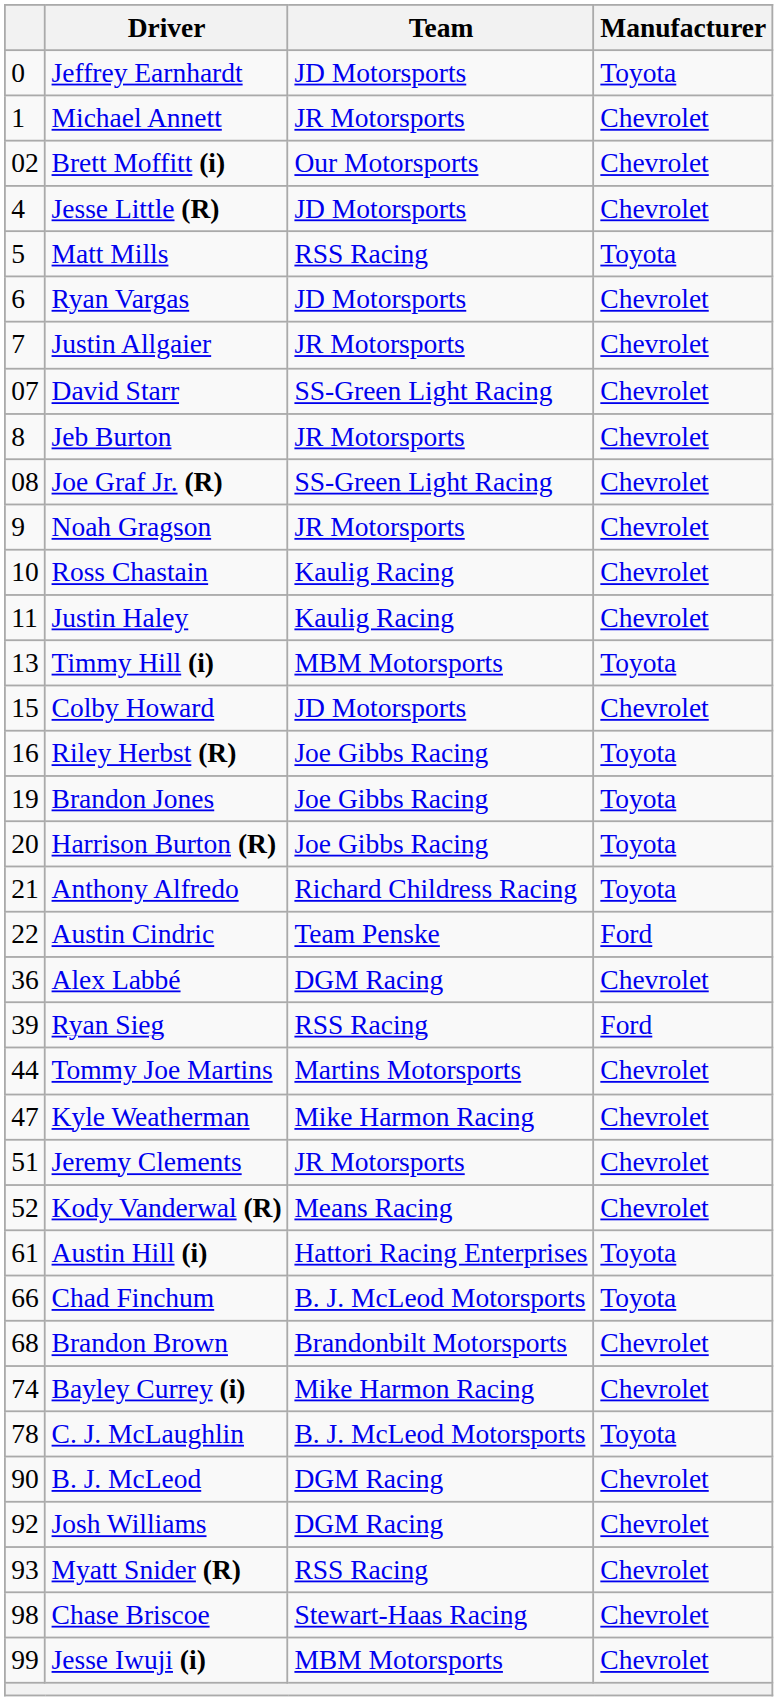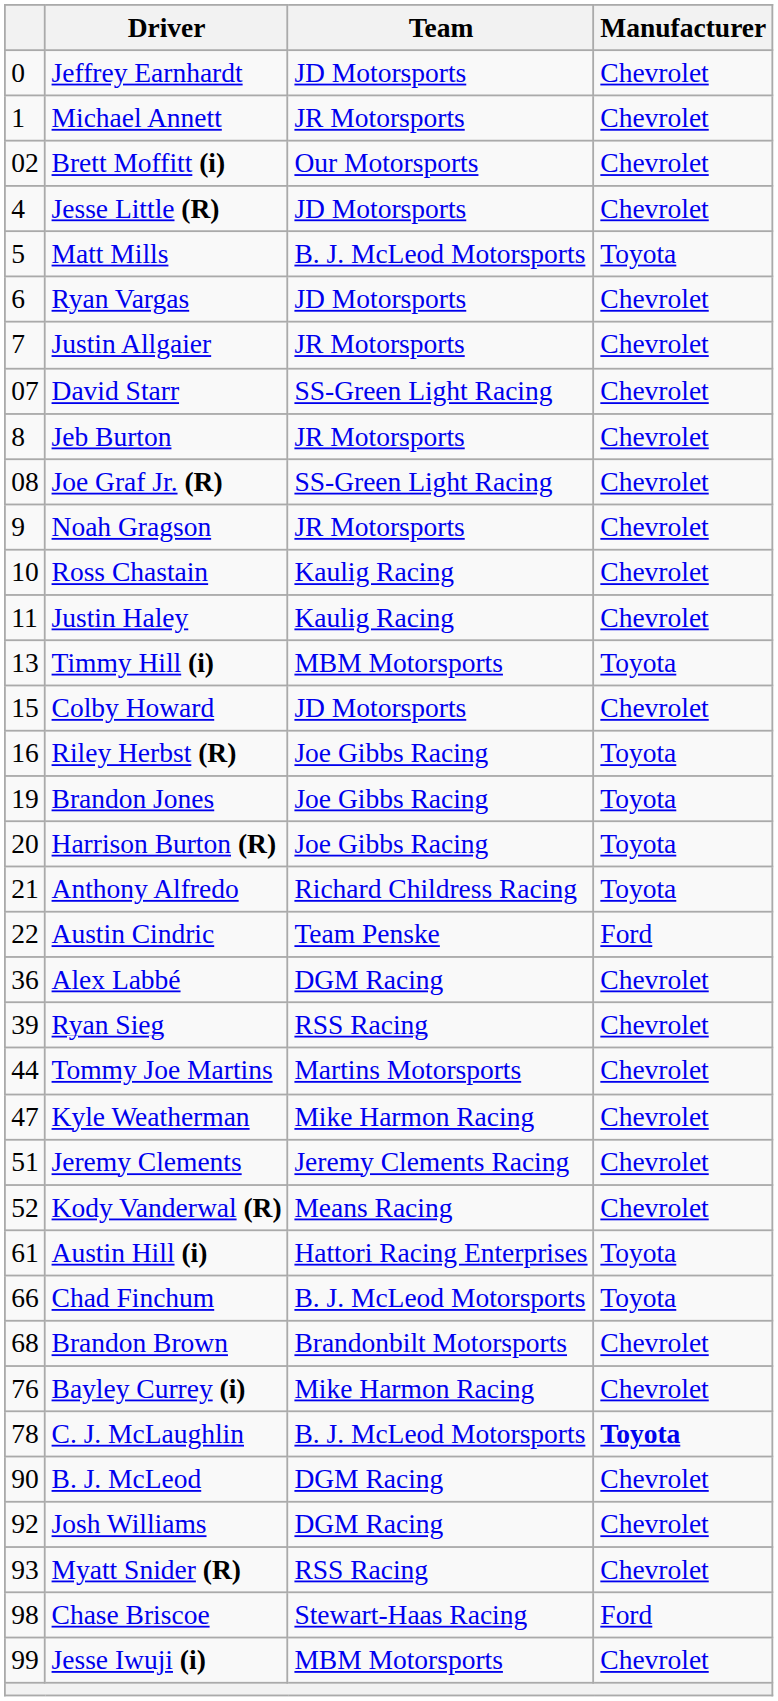 <table class="wikitable" style="font-size:95%">
 <tr>
 <th></th>
 <th>Driver</th>
 <th>Team</th>
 <th>Manufacturer</th>
 </tr>
 <tr>
 <td>0</td>
 <td><a href='#'>Jeffrey Earnhardt</a></td>
 <td><a href='#'>JD Motorsports</a></td>
-<td><a href='#'>Toyota</a></td>
+<td><a href='#'>Chevrolet</a></td>
 </tr>
 <tr>
 <td>1</td>
 <td><a href='#'>Michael Annett</a></td>
 <td><a href='#'>JR Motorsports</a></td>
 <td><a href='#'>Chevrolet</a></td>
 </tr>
 <tr>
 <td>02</td>
 <td><a href='#'>Brett Moffitt</a> <strong>(i)</strong></td>
 <td><a href='#'>Our Motorsports</a></td>
 <td><a href='#'>Chevrolet</a></td>
 </tr>
 <tr>
 <td>4</td>
 <td><a href='#'>Jesse Little</a> <strong>(R)</strong></td>
 <td><a href='#'>JD Motorsports</a></td>
 <td><a href='#'>Chevrolet</a></td>
 </tr>
 <tr>
 <td>5</td>
 <td><a href='#'>Matt Mills</a></td>
-<td><a href='#'>RSS Racing</a></td>
+<td><a href='#'>B. J. McLeod Motorsports</a></td>
 <td><a href='#'>Toyota</a></td>
 </tr>
 <tr>
 <td>6</td>
 <td><a href='#'>Ryan Vargas</a></td>
 <td><a href='#'>JD Motorsports</a></td>
 <td><a href='#'>Chevrolet</a></td>
 </tr>
 <tr>
 <td>7</td>
 <td><a href='#'>Justin Allgaier</a></td>
 <td><a href='#'>JR Motorsports</a></td>
 <td><a href='#'>Chevrolet</a></td>
 </tr>
 <tr>
 <td>07</td>
 <td><a href='#'>David Starr</a></td>
 <td><a href='#'>SS-Green Light Racing</a></td>
 <td><a href='#'>Chevrolet</a></td>
 </tr>
 <tr>
 <td>8</td>
 <td><a href='#'>Jeb Burton</a></td>
 <td><a href='#'>JR Motorsports</a></td>
 <td><a href='#'>Chevrolet</a></td>
 </tr>
 <tr>
 <td>08</td>
 <td><a href='#'>Joe Graf Jr.</a> <strong>(R)</strong></td>
 <td><a href='#'>SS-Green Light Racing</a></td>
 <td><a href='#'>Chevrolet</a></td>
 </tr>
 <tr>
 <td>9</td>
 <td><a href='#'>Noah Gragson</a></td>
 <td><a href='#'>JR Motorsports</a></td>
 <td><a href='#'>Chevrolet</a></td>
 </tr>
 <tr>
 <td>10</td>
 <td><a href='#'>Ross Chastain</a></td>
 <td><a href='#'>Kaulig Racing</a></td>
 <td><a href='#'>Chevrolet</a></td>
 </tr>
 <tr>
 <td>11</td>
 <td><a href='#'>Justin Haley</a></td>
 <td><a href='#'>Kaulig Racing</a></td>
 <td><a href='#'>Chevrolet</a></td>
 </tr>
 <tr>
 <td>13</td>
 <td><a href='#'>Timmy Hill</a> <strong>(i)</strong></td>
 <td><a href='#'>MBM Motorsports</a></td>
 <td><a href='#'>Toyota</a></td>
 </tr>
 <tr>
 <td>15</td>
 <td><a href='#'>Colby Howard</a></td>
 <td><a href='#'>JD Motorsports</a></td>
 <td><a href='#'>Chevrolet</a></td>
 </tr>
 <tr>
 <td>16</td>
 <td><a href='#'>Riley Herbst</a> <strong>(R)</strong></td>
 <td><a href='#'>Joe Gibbs Racing</a></td>
 <td><a href='#'>Toyota</a></td>
 </tr>
 <tr>
 <td>19</td>
 <td><a href='#'>Brandon Jones</a></td>
 <td><a href='#'>Joe Gibbs Racing</a></td>
 <td><a href='#'>Toyota</a></td>
 </tr>
 <tr>
 <td>20</td>
 <td><a href='#'>Harrison Burton</a> <strong>(R)</strong></td>
 <td><a href='#'>Joe Gibbs Racing</a></td>
 <td><a href='#'>Toyota</a></td>
 </tr>
 <tr>
 <td>21</td>
 <td><a href='#'>Anthony Alfredo</a></td>
 <td><a href='#'>Richard Childress Racing</a></td>
 <td><a href='#'>Toyota</a></td>
 </tr>
 <tr>
 <td>22</td>
 <td><a href='#'>Austin Cindric</a></td>
 <td><a href='#'>Team Penske</a></td>
 <td><a href='#'>Ford</a></td>
 </tr>
 <tr>
 <td>36</td>
 <td><a href='#'>Alex Labbé</a></td>
 <td><a href='#'>DGM Racing</a></td>
 <td><a href='#'>Chevrolet</a></td>
 </tr>
 <tr>
 <td>39</td>
 <td><a href='#'>Ryan Sieg</a></td>
 <td><a href='#'>RSS Racing</a></td>
-<td><a href='#'>Ford</a></td>
+<td><a href='#'>Chevrolet</a></td>
 </tr>
 <tr>
 <td>44</td>
 <td><a href='#'>Tommy Joe Martins</a></td>
 <td><a href='#'>Martins Motorsports</a></td>
 <td><a href='#'>Chevrolet</a></td>
 </tr>
 <tr>
 <td>47</td>
 <td><a href='#'>Kyle Weatherman</a></td>
 <td><a href='#'>Mike Harmon Racing</a></td>
 <td><a href='#'>Chevrolet</a></td>
 </tr>
 <tr>
 <td>51</td>
 <td><a href='#'>Jeremy Clements</a></td>
-<td><a href='#'>JR Motorsports</a></td>
+<td><a href='#'>Jeremy Clements Racing</a></td>
 <td><a href='#'>Chevrolet</a></td>
 </tr>
 <tr>
 <td>52</td>
 <td><a href='#'>Kody Vanderwal</a> <strong>(R)</strong></td>
 <td><a href='#'>Means Racing</a></td>
 <td><a href='#'>Chevrolet</a></td>
 </tr>
 <tr>
 <td>61</td>
 <td><a href='#'>Austin Hill</a> <strong>(i)</strong></td>
 <td><a href='#'>Hattori Racing Enterprises</a></td>
 <td><a href='#'>Toyota</a></td>
 </tr>
 <tr>
 <td>66</td>
 <td><a href='#'>Chad Finchum</a></td>
 <td><a href='#'>B. J. McLeod Motorsports</a></td>
 <td><a href='#'>Toyota</a></td>
 </tr>
 <tr>
 <td>68</td>
 <td><a href='#'>Brandon Brown</a></td>
 <td><a href='#'>Brandonbilt Motorsports</a></td>
 <td><a href='#'>Chevrolet</a></td>
 </tr>
 <tr>
-<td>74</td>
+<td>76</td>
 <td><a href='#'>Bayley Currey</a> <strong>(i)</strong></td>
 <td><a href='#'>Mike Harmon Racing</a></td>
 <td><a href='#'>Chevrolet</a></td>
 </tr>
 <tr>
 <td>78</td>
 <td><a href='#'>C. J. McLaughlin</a></td>
 <td><a href='#'>B. J. McLeod Motorsports</a></td>
-<td><a href='#'>Toyota</a></td>
+<td><strong><a href='#'>Toyota</a></strong></td>
 </tr>
 <tr>
 <td>90</td>
 <td><a href='#'>B. J. McLeod</a></td>
 <td><a href='#'>DGM Racing</a></td>
 <td><a href='#'>Chevrolet</a></td>
 </tr>
 <tr>
 <td>92</td>
 <td><a href='#'>Josh Williams</a></td>
 <td><a href='#'>DGM Racing</a></td>
 <td><a href='#'>Chevrolet</a></td>
 </tr>
 <tr>
 <td>93</td>
 <td><a href='#'>Myatt Snider</a> <strong>(R)</strong></td>
 <td><a href='#'>RSS Racing</a></td>
 <td><a href='#'>Chevrolet</a></td>
 </tr>
 <tr>
 <td>98</td>
 <td><a href='#'>Chase Briscoe</a></td>
 <td><a href='#'>Stewart-Haas Racing</a></td>
-<td><a href='#'>Chevrolet</a></td>
+<td><a href='#'>Ford</a></td>
 </tr>
 <tr>
 <td>99</td>
 <td><a href='#'>Jesse Iwuji</a> <strong>(i)</strong></td>
 <td><a href='#'>MBM Motorsports</a></td>
 <td><a href='#'>Chevrolet</a></td>
 </tr>
 <tr>
 <th colspan="6"></th>
 </tr>
 </table>
